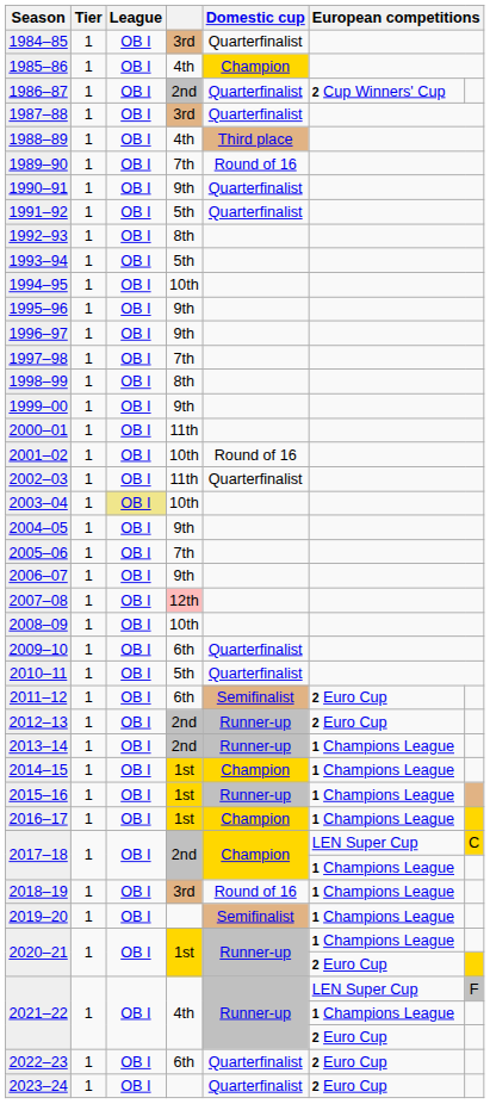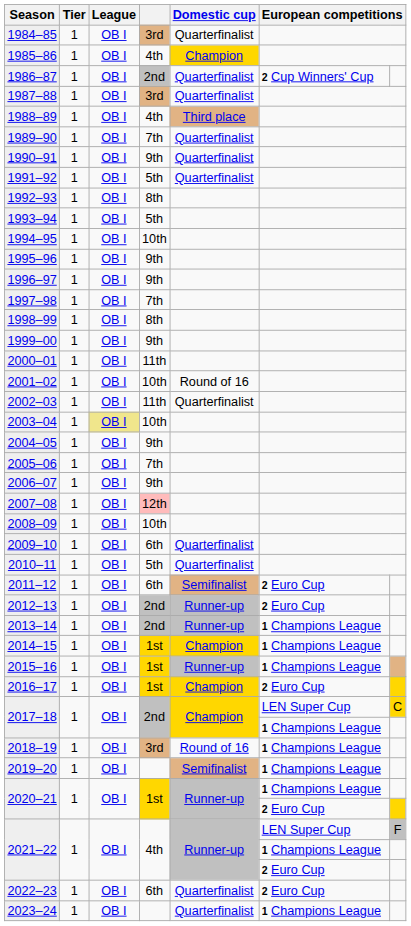 <table class="wikitable" style="font-size:88%; text-align:center">
 <tr>
 <th>Season</th>
 <th>Tier</th>
 <th>League</th>
 <th></th>
 <th><a href='#'>Domestic cup</a></th>
 <th colspan=2>European competitions</th>
 </tr>
 <tr>
 <td style="background:#efefef;"><a href='#'>1984–85</a></td>
 <td>1</td>
 <td><a href='#'>OB I</a></td>
 <td style="background:#e1b384">3rd</td>
 <td>Quarterfinalist</td>
 <td colspan=2></td>
 </tr>
 <tr>
 <td style="background:#efefef;"><a href='#'>1985–86</a></td>
 <td>1</td>
 <td><a href='#'>OB I</a></td>
 <td>4th</td>
 <td style="background:gold"><a href='#'>Champion</a></td>
 <td colspan=2></td>
 </tr>
 <tr>
 <td style="background:#efefef;"><a href='#'>1986–87</a></td>
 <td>1</td>
 <td><a href='#'>OB I</a></td>
 <td style="background:silver">2nd</td>
 <td><a href='#'>Quarterfinalist</a></td>
 <td align=left><small><strong>2</strong></small> <a href='#'>Cup Winners' Cup</a></td>
 <td></td>
 </tr>
 <tr>
 <td style="background:#efefef;"><a href='#'>1987–88</a></td>
 <td>1</td>
 <td><a href='#'>OB I</a></td>
 <td style="background:#e1b384">3rd</td>
 <td><a href='#'>Quarterfinalist</a></td>
 <td colspan=2></td>
 </tr>
 <tr>
 <td style="background:#efefef;"><a href='#'>1988–89</a></td>
 <td>1</td>
 <td><a href='#'>OB I</a></td>
 <td>4th</td>
 <td style="background:#e1b384"><a href='#'>Third place</a></td>
 <td colspan=2></td>
 </tr>
 <tr>
 <td style="background:#efefef;"><a href='#'>1989–90</a></td>
 <td>1</td>
 <td><a href='#'>OB I</a></td>
 <td>7th</td>
-<td><a href='#'>Round of 16</a></td>
+<td><a href='#'>Quarterfinalist</a></td>
 <td colspan=2></td>
 </tr>
 <tr>
 <td style="background:#efefef;"><a href='#'>1990–91</a></td>
 <td>1</td>
 <td><a href='#'>OB I</a></td>
 <td>9th</td>
 <td><a href='#'>Quarterfinalist</a></td>
 <td colspan=2></td>
 </tr>
 <tr>
 <td style="background:#efefef;"><a href='#'>1991–92</a></td>
 <td>1</td>
 <td><a href='#'>OB I</a></td>
 <td>5th</td>
 <td><a href='#'>Quarterfinalist</a></td>
 <td colspan=2></td>
 </tr>
 <tr>
 <td style="background:#efefef;"><a href='#'>1992–93</a></td>
 <td>1</td>
 <td><a href='#'>OB I</a></td>
 <td>8th</td>
 <td></td>
 <td colspan=2></td>
 </tr>
 <tr>
 <td style="background:#efefef;"><a href='#'>1993–94</a></td>
 <td>1</td>
 <td><a href='#'>OB I</a></td>
 <td>5th</td>
 <td></td>
 <td colspan=2></td>
 </tr>
 <tr>
 <td style="background:#efefef;"><a href='#'>1994–95</a></td>
 <td>1</td>
 <td><a href='#'>OB I</a></td>
 <td>10th</td>
 <td></td>
 <td colspan=2></td>
 </tr>
 <tr>
 <td style="background:#efefef;"><a href='#'>1995–96</a></td>
 <td>1</td>
 <td><a href='#'>OB I</a></td>
 <td>9th</td>
 <td></td>
 <td colspan=2></td>
 </tr>
 <tr>
 <td style="background:#efefef;"><a href='#'>1996–97</a></td>
 <td>1</td>
 <td><a href='#'>OB I</a></td>
 <td>9th</td>
 <td></td>
 <td colspan=2></td>
 </tr>
 <tr>
 <td style="background:#efefef;"><a href='#'>1997–98</a></td>
 <td>1</td>
 <td><a href='#'>OB I</a></td>
 <td>7th</td>
 <td></td>
 <td colspan=2></td>
 </tr>
 <tr>
 <td style="background:#efefef;"><a href='#'>1998–99</a></td>
 <td>1</td>
 <td><a href='#'>OB I</a></td>
 <td>8th</td>
 <td></td>
 <td colspan=2></td>
 </tr>
 <tr>
 <td style="background:#efefef;"><a href='#'>1999–00</a></td>
 <td>1</td>
 <td><a href='#'>OB I</a></td>
 <td>9th</td>
 <td></td>
 <td colspan=2></td>
 </tr>
 <tr>
 <td style="background:#efefef;"><a href='#'>2000–01</a></td>
 <td>1</td>
 <td><a href='#'>OB I</a></td>
 <td>11th</td>
 <td></td>
 <td colspan=2></td>
 </tr>
 <tr>
 <td style="background:#efefef;"><a href='#'>2001–02</a></td>
 <td>1</td>
 <td><a href='#'>OB I</a></td>
 <td>10th</td>
 <td>Round of 16</td>
 <td colspan=2></td>
 </tr>
 <tr>
 <td style="background:#efefef;"><a href='#'>2002–03</a></td>
 <td>1</td>
 <td><a href='#'>OB I</a></td>
 <td>11th</td>
 <td>Quarterfinalist</td>
 <td colspan=2></td>
 </tr>
 <tr>
 <td style="background:#efefef;"><a href='#'>2003–04</a></td>
 <td>1</td>
 <td style="background: khaki;"><a href='#'>OB I</a></td>
 <td>10th</td>
 <td></td>
 <td colspan=2></td>
 </tr>
 <tr>
 <td style="background:#efefef;"><a href='#'>2004–05</a></td>
 <td>1</td>
 <td><a href='#'>OB I</a></td>
 <td>9th</td>
 <td></td>
 <td colspan=2></td>
 </tr>
 <tr>
 <td style="background:#efefef;"><a href='#'>2005–06</a></td>
 <td>1</td>
 <td><a href='#'>OB I</a></td>
 <td>7th</td>
 <td></td>
 <td colspan=2></td>
 </tr>
 <tr>
 <td style="background:#efefef;"><a href='#'>2006–07</a></td>
 <td>1</td>
 <td><a href='#'>OB I</a></td>
 <td>9th</td>
 <td></td>
 <td colspan=2></td>
 </tr>
 <tr>
 <td style="background:#efefef;"><a href='#'>2007–08</a></td>
 <td>1</td>
 <td><a href='#'>OB I</a></td>
 <td bgcolor=#FFBBBB>12th</td>
 <td></td>
 <td colspan=2></td>
 </tr>
 <tr>
 <td style="background:#efefef;"><a href='#'>2008–09</a></td>
 <td>1</td>
 <td><a href='#'>OB I</a></td>
 <td>10th</td>
 <td></td>
 <td colspan=2></td>
 </tr>
 <tr>
 <td style="background:#efefef;"><a href='#'>2009–10</a></td>
 <td>1</td>
 <td><a href='#'>OB I</a></td>
 <td>6th</td>
 <td><a href='#'>Quarterfinalist</a></td>
 <td colspan=2></td>
 </tr>
 <tr>
 <td style="background:#efefef;"><a href='#'>2010–11</a></td>
 <td>1</td>
 <td><a href='#'>OB I</a></td>
 <td>5th</td>
 <td><a href='#'>Quarterfinalist</a></td>
 <td colspan=2></td>
 </tr>
 <tr>
 <td style="background:#efefef;"><a href='#'>2011–12</a></td>
 <td>1</td>
 <td><a href='#'>OB I</a></td>
 <td>6th</td>
 <td style="background:#e1b384"><a href='#'>Semifinalist</a></td>
 <td align=left><small><strong>2</strong></small> <a href='#'>Euro Cup</a></td>
 <td></td>
 </tr>
 <tr>
 <td style="background:#efefef;"><a href='#'>2012–13</a></td>
 <td>1</td>
 <td><a href='#'>OB I</a></td>
 <td style="background:silver">2nd</td>
 <td style="background:silver"><a href='#'>Runner-up</a></td>
 <td align=left><small><strong>2</strong></small> <a href='#'>Euro Cup</a></td>
 <td></td>
 </tr>
 <tr>
 <td style="background:#efefef;"><a href='#'>2013–14</a></td>
 <td>1</td>
 <td><a href='#'>OB I</a></td>
 <td style="background:silver">2nd</td>
 <td style="background:silver"><a href='#'>Runner-up</a></td>
 <td align=left><small><strong>1</strong></small> <a href='#'>Champions League</a></td>
 <td></td>
 </tr>
 <tr>
 <td style="background:#efefef;"><a href='#'>2014–15</a></td>
 <td>1</td>
 <td><a href='#'>OB I</a></td>
 <td style="background:gold">1st</td>
 <td style="background:gold"><a href='#'>Champion</a></td>
 <td align=left><small><strong>1</strong></small> <a href='#'>Champions League</a></td>
 <td></td>
 </tr>
 <tr>
 <td style="background:#efefef;"><a href='#'>2015–16</a></td>
 <td>1</td>
 <td><a href='#'>OB I</a></td>
 <td style="background:gold">1st</td>
 <td style="background:silver"><a href='#'>Runner-up</a></td>
 <td align=left><small><strong>1</strong></small> <a href='#'>Champions League</a></td>
 <td bgcolor=#e1b384></td>
 </tr>
 <tr>
 <td style="background:#efefef;"><a href='#'>2016–17</a></td>
 <td>1</td>
 <td><a href='#'>OB I</a></td>
 <td style="background:gold">1st</td>
 <td style="background:gold"><a href='#'>Champion</a></td>
-<td align=left><small><strong>1</strong></small> <a href='#'>Champions League</a></td>
+<td align=left><small><strong>2</strong></small> <a href='#'>Euro Cup</a></td>
 <td bgcolor=gold></td>
 </tr>
 <tr>
 <td rowspan=2 style="background:#efefef;"><a href='#'>2017–18</a></td>
 <td rowspan=2>1</td>
 <td rowspan=2><a href='#'>OB I</a></td>
 <td rowspan=2 style="background:silver">2nd</td>
 <td rowspan=2 style="background:gold"><a href='#'>Champion</a></td>
 <td align=left><a href='#'>LEN Super Cup</a></td>
 <td bgcolor=gold>C</td>
 </tr>
 <tr>
 <td align=left><small><strong>1</strong></small> <a href='#'>Champions League</a></td>
 <td></td>
 </tr>
 <tr>
 <td style="background:#efefef;"><a href='#'>2018–19</a></td>
 <td>1</td>
 <td><a href='#'>OB I</a></td>
 <td style="background:#e1b384">3rd</td>
 <td><a href='#'>Round of 16</a></td>
 <td align=left><small><strong>1</strong></small> <a href='#'>Champions League</a></td>
 <td></td>
 </tr>
 <tr>
 <td style="background:#efefef;"><a href='#'>2019–20</a></td>
 <td>1</td>
 <td><a href='#'>OB I</a></td>
 <td></td>
 <td style="background:#e1b384"><a href='#'>Semifinalist</a></td>
 <td align=left><small><strong>1</strong></small> <a href='#'>Champions League</a></td>
 <td></td>
 </tr>
 <tr>
 <td rowspan=2 style="background:#efefef;"><a href='#'>2020–21</a></td>
 <td rowspan=2>1</td>
 <td rowspan=2><a href='#'>OB I</a></td>
 <td rowspan=2 style="background:gold">1st</td>
 <td rowspan=2 style="background:silver"><a href='#'>Runner-up</a></td>
 <td align=left><small><strong>1</strong></small> <a href='#'>Champions League</a></td>
 <td></td>
 </tr>
 <tr>
 <td align=left><small><strong>2</strong></small> <a href='#'>Euro Cup</a></td>
 <td bgcolor=gold></td>
 </tr>
 <tr>
 <td rowspan=3 style="background:#efefef;"><a href='#'>2021–22</a></td>
 <td rowspan=3>1</td>
 <td rowspan=3><a href='#'>OB I</a></td>
 <td rowspan=3>4th</td>
 <td rowspan=3 style="background:silver"><a href='#'>Runner-up</a></td>
 <td align=left><a href='#'>LEN Super Cup</a></td>
 <td bgcolor=silver>F</td>
 </tr>
 <tr>
 <td align=left><small><strong>1</strong></small> <a href='#'>Champions League</a></td>
 <td></td>
 </tr>
 <tr>
 <td align=left><small><strong>2</strong></small> <a href='#'>Euro Cup</a></td>
 <td></td>
 </tr>
 <tr>
 <td style="background:#efefef;"><a href='#'>2022–23</a></td>
 <td>1</td>
 <td><a href='#'>OB I</a></td>
 <td>6th</td>
 <td><a href='#'>Quarterfinalist</a></td>
 <td align=left><small><strong>2</strong></small> <a href='#'>Euro Cup</a></td>
 <td></td>
 </tr>
 <tr>
 <td style="background:#efefef;"><a href='#'>2023–24</a></td>
 <td>1</td>
 <td><a href='#'>OB I</a></td>
 <td></td>
 <td><a href='#'>Quarterfinalist</a></td>
-<td align=left><small><strong>2</strong></small> <a href='#'>Euro Cup</a></td>
+<td align=left><small><strong>1</strong></small> <a href='#'>Champions League</a></td>
 <td></td>
 </tr>
 </table>
